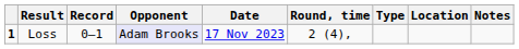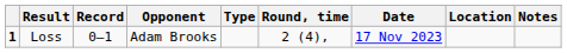 <table class="wikitable" style="text-align:center">
 <tr>
 <th></th>
 <th>Result</th>
 <th>Record</th>
 <th>Opponent</th>
+<th>Type</th>
+<th>Round, time</th>
 <th>Date</th>
-<th>Round, time</th>
-<th>Type</th>
 <th>Location</th>
 <th>Notes</th>
 </tr>
 <tr>
 <td><strong>1</strong></td>
 <td>Loss</td>
 <td>0–1</td>
-<td style="background: lavender; text-align:left;">Adam Brooks</td>
+<td style="text-align:left;">Adam Brooks</td>
+<td></td>
+<td>2 (4), </td>
 <td><a href='#'>17 Nov 2023</a></td>
-<td>2 (4), </td>
-<td></td>
 <td style="text-align:left;"></td>
 <td style="text-align:left;"></td>
 </tr>
 </table>
